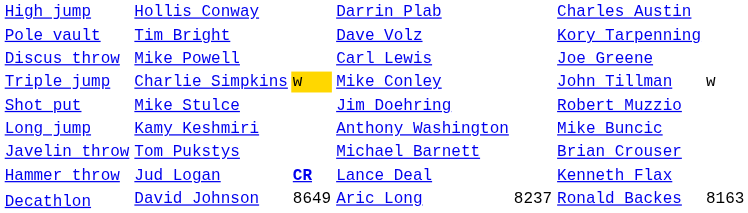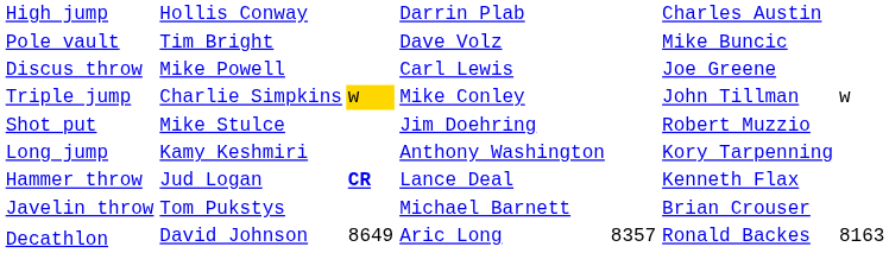 <table>
 <tr>
 <td><a href='#'>High jump</a></td>
 <td><a href='#'>Hollis Conway</a></td>
 <td></td>
 <td><a href='#'>Darrin Plab</a></td>
 <td></td>
 <td><a href='#'>Charles Austin</a></td>
 <td></td>
 </tr>
 <tr>
 <td><a href='#'>Pole vault</a></td>
 <td><a href='#'>Tim Bright</a></td>
 <td></td>
 <td><a href='#'>Dave Volz</a></td>
 <td></td>
-<td><a href='#'>Kory Tarpenning</a></td>
+<td><a href='#'>Mike Buncic</a></td>
 <td></td>
 </tr>
 <tr>
 <td><a href='#'>Discus throw</a></td>
 <td><a href='#'>Mike Powell</a></td>
 <td></td>
 <td><a href='#'>Carl Lewis</a></td>
 <td></td>
 <td><a href='#'>Joe Greene</a></td>
 <td></td>
 </tr>
 <tr>
 <td><a href='#'>Triple jump</a></td>
 <td><a href='#'>Charlie Simpkins</a></td>
 <td style="background: gold;">w</td>
 <td><a href='#'>Mike Conley</a></td>
 <td></td>
 <td><a href='#'>John Tillman</a></td>
 <td>w</td>
 </tr>
 <tr>
 <td><a href='#'>Shot put</a></td>
 <td><a href='#'>Mike Stulce</a></td>
 <td></td>
 <td><a href='#'>Jim Doehring</a></td>
 <td></td>
 <td><a href='#'>Robert Muzzio</a></td>
 <td></td>
 </tr>
 <tr>
 <td><a href='#'>Long jump</a></td>
 <td><a href='#'>Kamy Keshmiri</a></td>
 <td></td>
 <td><a href='#'>Anthony Washington</a></td>
 <td></td>
-<td><a href='#'>Mike Buncic</a></td>
+<td><a href='#'>Kory Tarpenning</a></td>
+<td></td>
+</tr>
+<tr>
+<td><a href='#'>Hammer throw</a></td>
+<td><a href='#'>Jud Logan</a></td>
+<td>  <strong><a href='#'>CR</a></strong></td>
+<td><a href='#'>Lance Deal</a></td>
+<td></td>
+<td><a href='#'>Kenneth Flax</a></td>
 <td></td>
 </tr>
 <tr>
 <td><a href='#'>Javelin throw</a></td>
 <td><a href='#'>Tom Pukstys</a></td>
 <td></td>
 <td><a href='#'>Michael Barnett</a></td>
 <td></td>
 <td><a href='#'>Brian Crouser</a></td>
 <td></td>
 </tr>
 <tr>
-<td><a href='#'>Hammer throw</a></td>
-<td><a href='#'>Jud Logan</a></td>
-<td>  <strong><a href='#'>CR</a></strong></td>
-<td><a href='#'>Lance Deal</a></td>
-<td></td>
-<td><a href='#'>Kenneth Flax</a></td>
-<td></td>
-</tr>
-<tr>
 <td rowspan=2><a href='#'>Decathlon</a></td>
 <td><a href='#'>David Johnson</a></td>
 <td>8649</td>
 <td><a href='#'>Aric Long</a></td>
-<td>8237</td>
+<td>8357</td>
 <td><a href='#'>Ronald Backes</a></td>
 <td>8163</td>
 </tr>
 <tr>
 <td colspan=2></td>
 <td colspan=2></td>
 <td colspan=2></td>
 </tr>
 </table>
